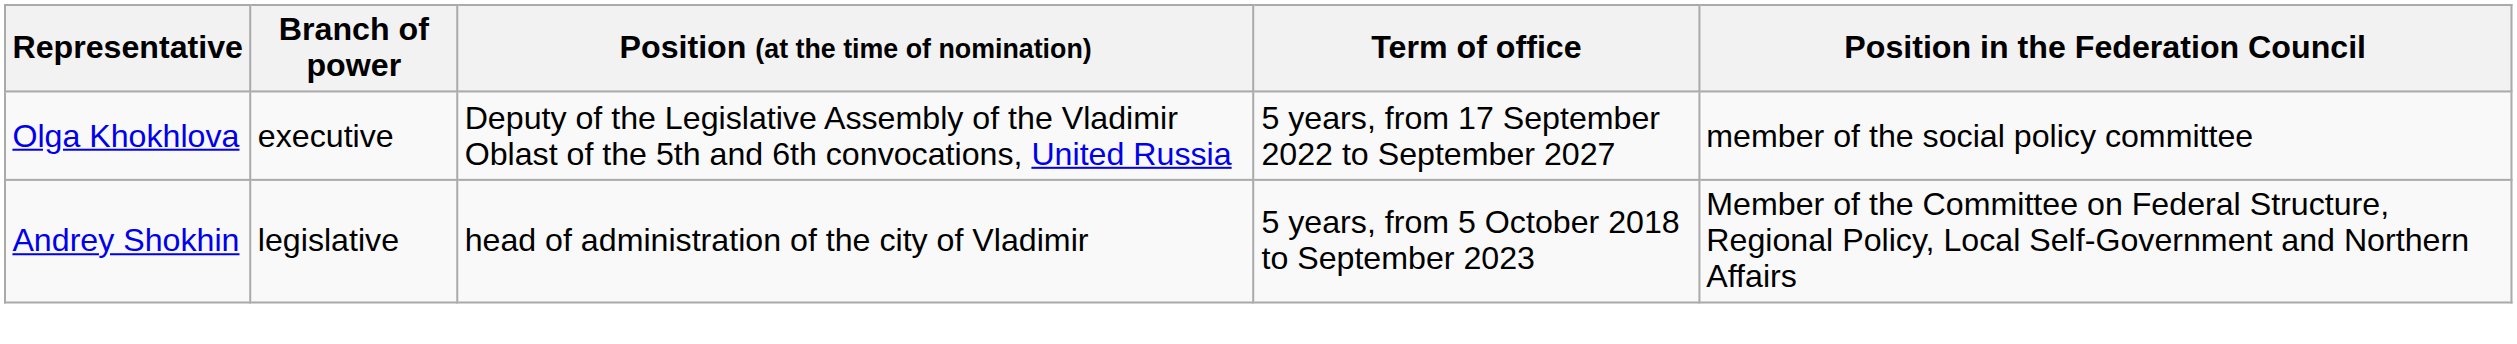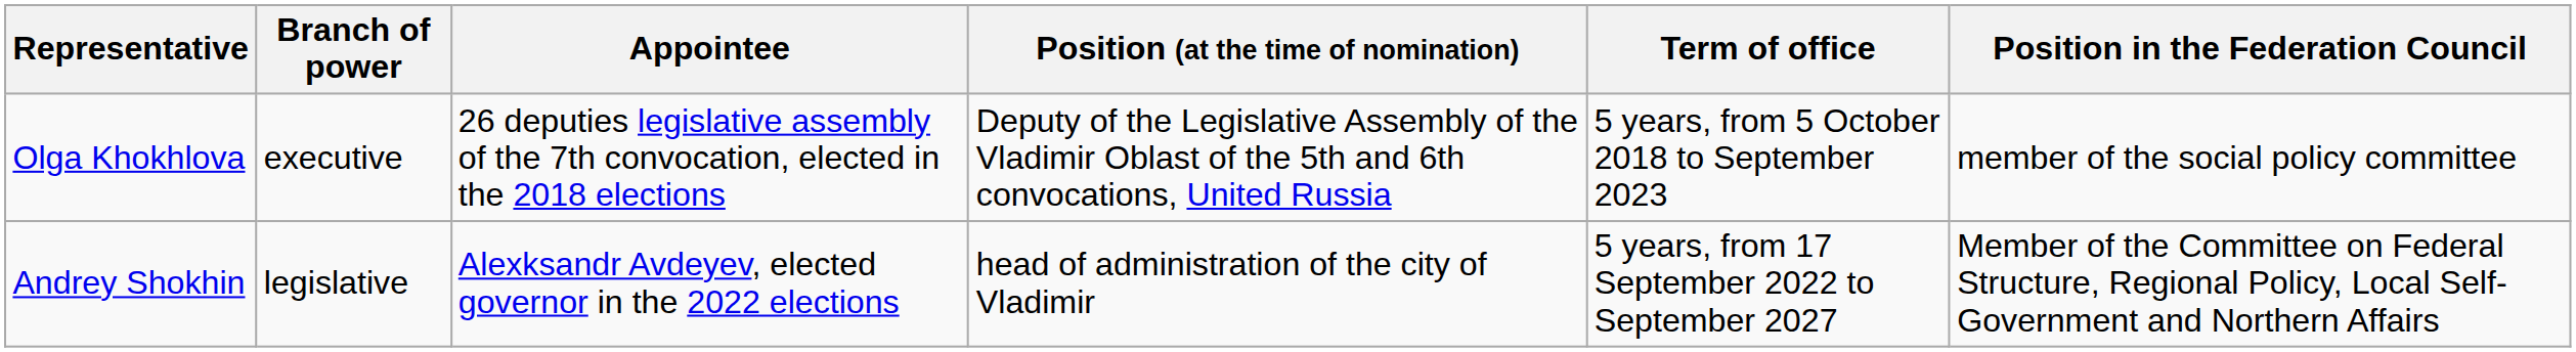 <table class="wikitable">
 <tr>
 <th>Representative</th>
 <th>Branch of power</th>
+<th>Appointee</th>
 <th>Position <small>(at the time of nomination)</small></th>
 <th>Term of office</th>
 <th>Position in the Federation Council</th>
 </tr>
 <tr>
 <td><a href='#'>Olga Khokhlova</a></td>
 <td>executive</td>
+<td>26 deputies <a href='#'>legislative assembly</a> of the 7th convocation, elected in the <a href='#'>2018 elections</a></td>
 <td>Deputy of the Legislative Assembly of the Vladimir Oblast of the 5th and 6th convocations, <a href='#'>United Russia</a></td>
-<td>5 years, from 17 September 2022 to September 2027</td>
+<td>5 years, from 5 October 2018 to September 2023</td>
 <td>member of the social policy committee</td>
 </tr>
 <tr>
 <td><a href='#'>Andrey Shokhin</a></td>
 <td>legislative</td>
+<td><a href='#'>Alexksandr Avdeyev</a>, elected <a href='#'>governor</a> in the <a href='#'>2022 elections</a></td>
 <td>head of administration of the city of Vladimir</td>
-<td>5 years, from 5 October 2018 to September 2023</td>
+<td>5 years, from 17 September 2022 to September 2027</td>
 <td>Member of the Committee on Federal Structure, Regional Policy, Local Self-Government and Northern Affairs</td>
 </tr>
 </table>
